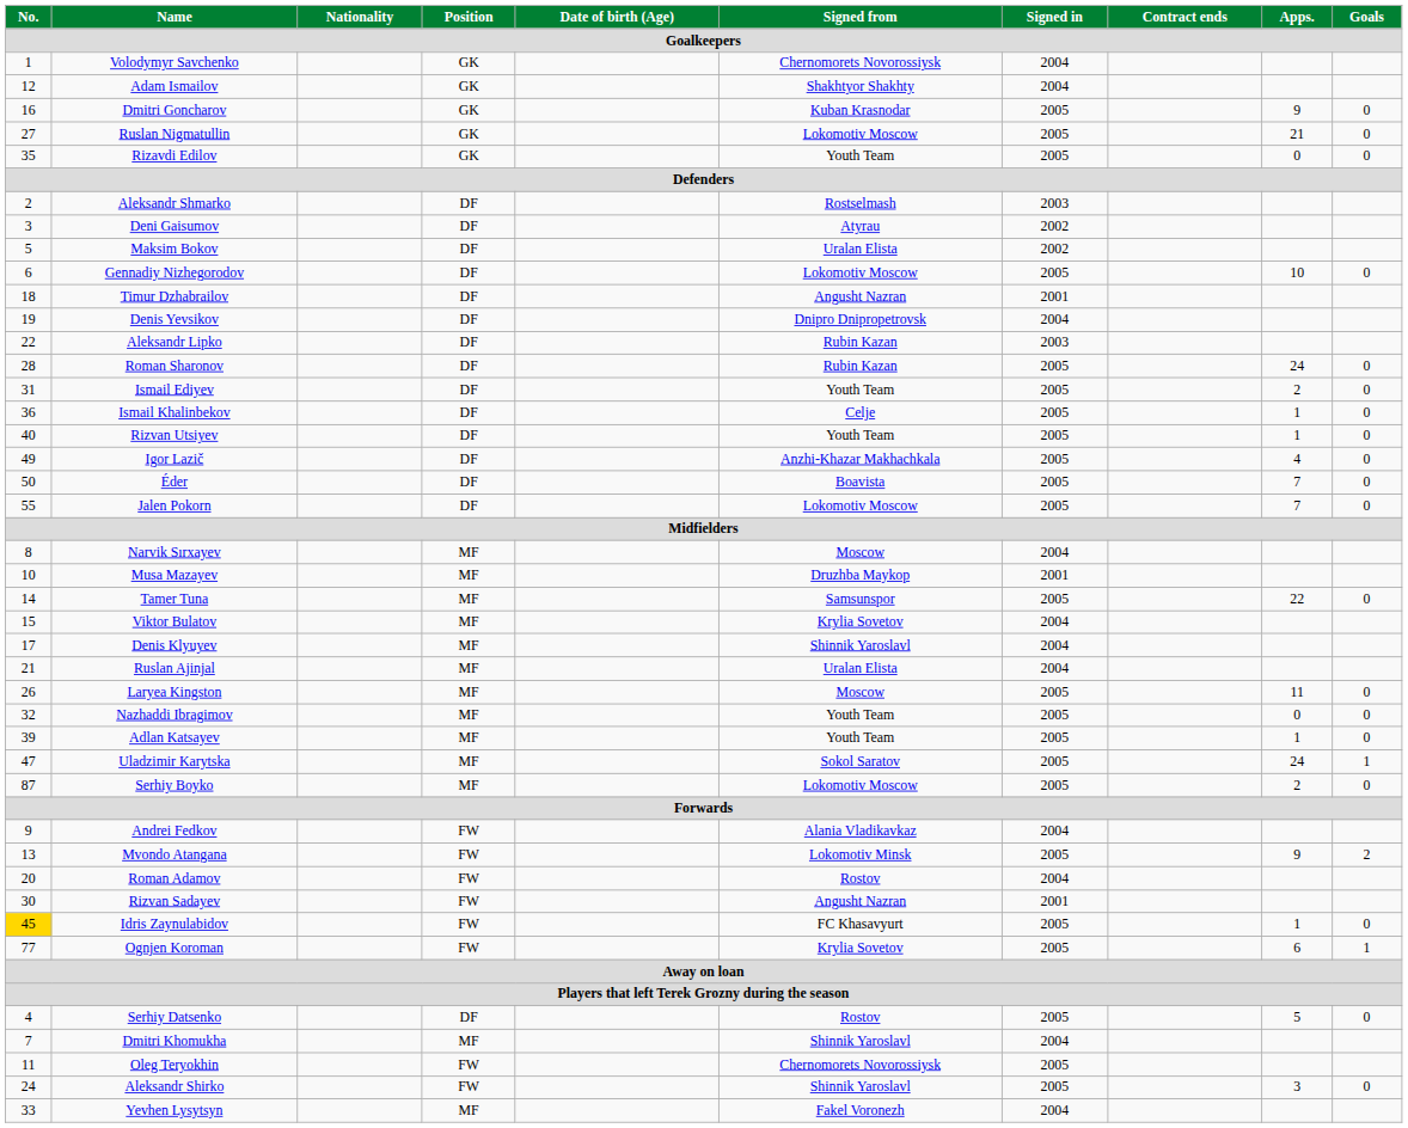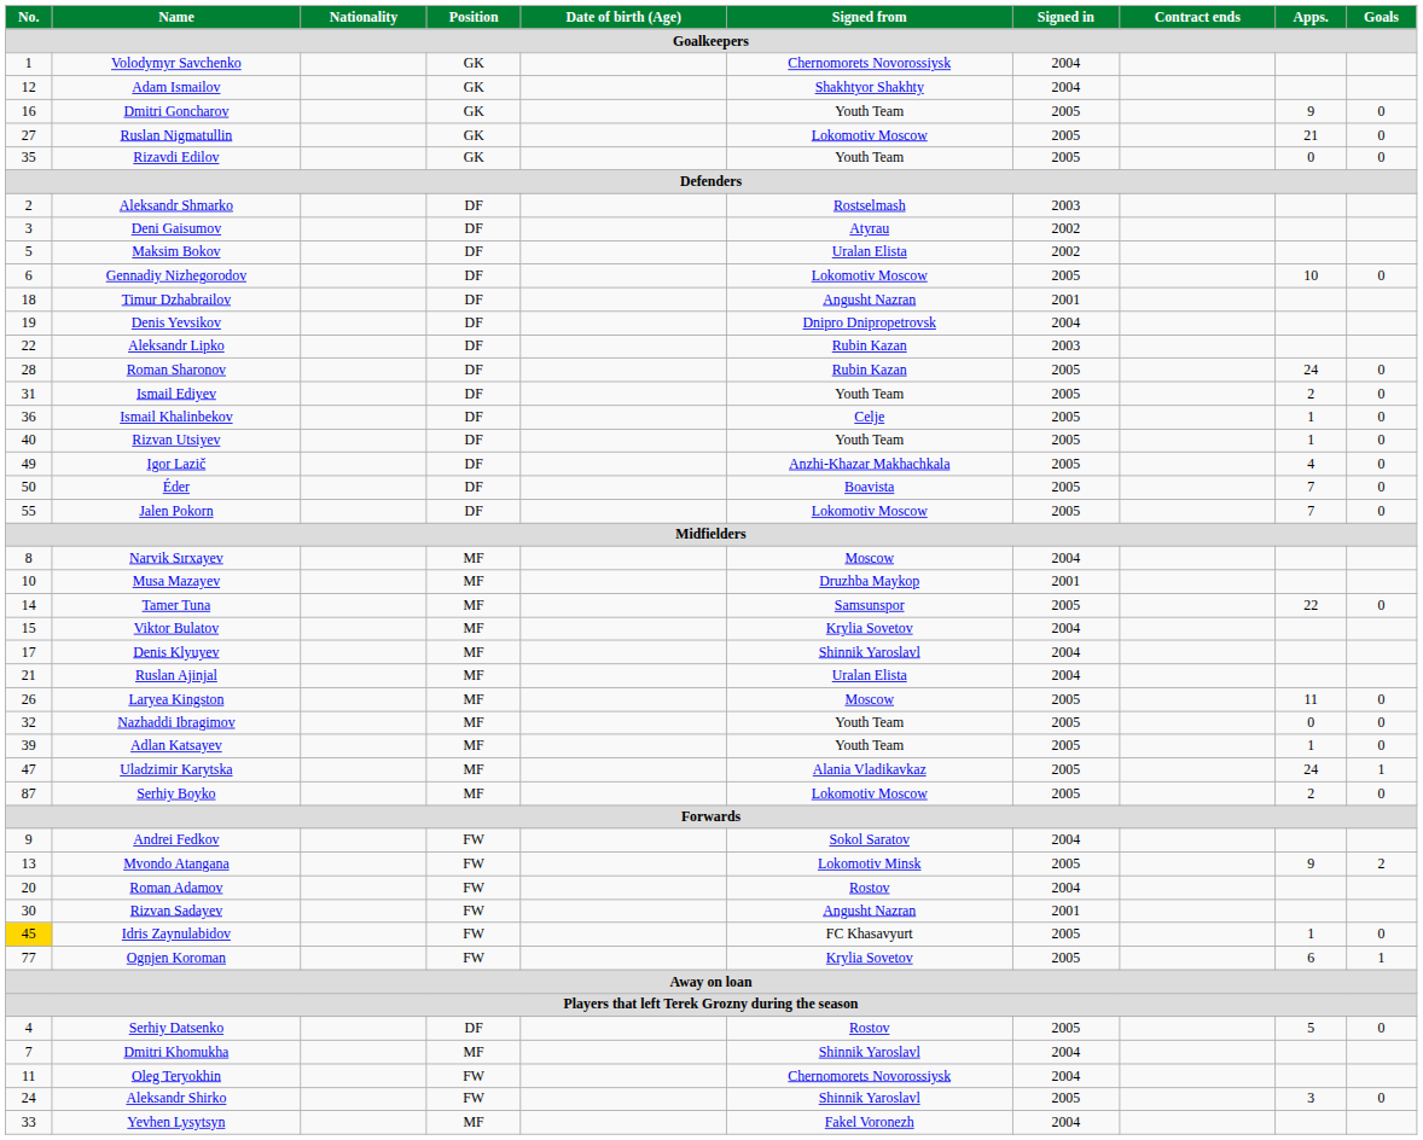 <table class="wikitable"  style="text-align:center; font-size:90%; width:90%;">
 <tr>
 <th style="background:#008033; color:white; text-align:center;">No.</th>
 <th style="background:#008033; color:white; text-align:center;">Name</th>
 <th style="background:#008033; color:white; text-align:center;">Nationality</th>
 <th style="background:#008033; color:white; text-align:center;">Position</th>
 <th style="background:#008033; color:white; text-align:center;">Date of birth (Age)</th>
 <th style="background:#008033; color:white; text-align:center;">Signed from</th>
 <th style="background:#008033; color:white; text-align:center;">Signed in</th>
 <th style="background:#008033; color:white; text-align:center;">Contract ends</th>
 <th style="background:#008033; color:white; text-align:center;">Apps.</th>
 <th style="background:#008033; color:white; text-align:center;">Goals</th>
 </tr>
 <tr>
 <th colspan="11"  style="background:#dcdcdc; text-align:center;">Goalkeepers</th>
 </tr>
 <tr>
 <td>1</td>
 <td><a href='#'>Volodymyr Savchenko</a></td>
 <td></td>
 <td>GK</td>
 <td></td>
 <td><a href='#'>Chernomorets Novorossiysk</a></td>
 <td>2004</td>
 <td></td>
 <td></td>
 <td></td>
 </tr>
 <tr>
 <td>12</td>
 <td><a href='#'>Adam Ismailov</a></td>
 <td></td>
 <td>GK</td>
 <td></td>
 <td><a href='#'>Shakhtyor Shakhty</a></td>
 <td>2004</td>
 <td></td>
 <td></td>
 <td></td>
 </tr>
 <tr>
 <td>16</td>
 <td><a href='#'>Dmitri Goncharov</a></td>
 <td></td>
 <td>GK</td>
 <td></td>
-<td><a href='#'>Kuban Krasnodar</a></td>
+<td>Youth Team</td>
 <td>2005</td>
 <td></td>
 <td>9</td>
 <td>0</td>
 </tr>
 <tr>
 <td>27</td>
 <td><a href='#'>Ruslan Nigmatullin</a></td>
 <td></td>
 <td>GK</td>
 <td></td>
 <td><a href='#'>Lokomotiv Moscow</a></td>
 <td>2005</td>
 <td></td>
 <td>21</td>
 <td>0</td>
 </tr>
 <tr>
 <td>35</td>
 <td><a href='#'>Rizavdi Edilov</a></td>
 <td></td>
 <td>GK</td>
 <td></td>
 <td>Youth Team</td>
 <td>2005</td>
 <td></td>
 <td>0</td>
 <td>0</td>
 </tr>
 <tr>
 <th colspan="11"  style="background:#dcdcdc; text-align:center;">Defenders</th>
 </tr>
 <tr>
 <td>2</td>
 <td><a href='#'>Aleksandr Shmarko</a></td>
 <td></td>
 <td>DF</td>
 <td></td>
 <td><a href='#'>Rostselmash</a></td>
 <td>2003</td>
 <td></td>
 <td></td>
 <td></td>
 </tr>
 <tr>
 <td>3</td>
 <td><a href='#'>Deni Gaisumov</a></td>
 <td></td>
 <td>DF</td>
 <td></td>
 <td><a href='#'>Atyrau</a></td>
 <td>2002</td>
 <td></td>
 <td></td>
 <td></td>
 </tr>
 <tr>
 <td>5</td>
 <td><a href='#'>Maksim Bokov</a></td>
 <td></td>
 <td>DF</td>
 <td></td>
 <td><a href='#'>Uralan Elista</a></td>
 <td>2002</td>
 <td></td>
 <td></td>
 <td></td>
 </tr>
 <tr>
 <td>6</td>
 <td><a href='#'>Gennadiy Nizhegorodov</a></td>
 <td></td>
 <td>DF</td>
 <td></td>
 <td><a href='#'>Lokomotiv Moscow</a></td>
 <td>2005</td>
 <td></td>
 <td>10</td>
 <td>0</td>
 </tr>
 <tr>
 <td>18</td>
 <td><a href='#'>Timur Dzhabrailov</a></td>
 <td></td>
 <td>DF</td>
 <td></td>
 <td><a href='#'>Angusht Nazran</a></td>
 <td>2001</td>
 <td></td>
 <td></td>
 <td></td>
 </tr>
 <tr>
 <td>19</td>
 <td><a href='#'>Denis Yevsikov</a></td>
 <td></td>
 <td>DF</td>
 <td></td>
 <td><a href='#'>Dnipro Dnipropetrovsk</a></td>
 <td>2004</td>
 <td></td>
 <td></td>
 <td></td>
 </tr>
 <tr>
 <td>22</td>
 <td><a href='#'>Aleksandr Lipko</a></td>
 <td></td>
 <td>DF</td>
 <td></td>
 <td><a href='#'>Rubin Kazan</a></td>
 <td>2003</td>
 <td></td>
 <td></td>
 <td></td>
 </tr>
 <tr>
 <td>28</td>
 <td><a href='#'>Roman Sharonov</a></td>
 <td></td>
 <td>DF</td>
 <td></td>
 <td><a href='#'>Rubin Kazan</a></td>
 <td>2005</td>
 <td></td>
 <td>24</td>
 <td>0</td>
 </tr>
 <tr>
 <td>31</td>
 <td><a href='#'>Ismail Ediyev</a></td>
 <td></td>
 <td>DF</td>
 <td></td>
 <td>Youth Team</td>
 <td>2005</td>
 <td></td>
 <td>2</td>
 <td>0</td>
 </tr>
 <tr>
 <td>36</td>
 <td><a href='#'>Ismail Khalinbekov</a></td>
 <td></td>
 <td>DF</td>
 <td></td>
 <td><a href='#'>Celje</a></td>
 <td>2005</td>
 <td></td>
 <td>1</td>
 <td>0</td>
 </tr>
 <tr>
 <td>40</td>
 <td><a href='#'>Rizvan Utsiyev</a></td>
 <td></td>
 <td>DF</td>
 <td></td>
 <td>Youth Team</td>
 <td>2005</td>
 <td></td>
 <td>1</td>
 <td>0</td>
 </tr>
 <tr>
 <td>49</td>
 <td><a href='#'>Igor Lazič</a></td>
 <td></td>
 <td>DF</td>
 <td></td>
 <td><a href='#'>Anzhi-Khazar Makhachkala</a></td>
 <td>2005</td>
 <td></td>
 <td>4</td>
 <td>0</td>
 </tr>
 <tr>
 <td>50</td>
 <td><a href='#'>Éder</a></td>
 <td></td>
 <td>DF</td>
 <td></td>
 <td><a href='#'>Boavista</a></td>
 <td>2005</td>
 <td></td>
 <td>7</td>
 <td>0</td>
 </tr>
 <tr>
 <td>55</td>
 <td><a href='#'>Jalen Pokorn</a></td>
 <td></td>
 <td>DF</td>
 <td></td>
 <td><a href='#'>Lokomotiv Moscow</a></td>
 <td>2005</td>
 <td></td>
 <td>7</td>
 <td>0</td>
 </tr>
 <tr>
 <th colspan="11"  style="background:#dcdcdc; text-align:center;">Midfielders</th>
 </tr>
 <tr>
 <td>8</td>
 <td><a href='#'>Narvik Sırxayev</a></td>
 <td></td>
 <td>MF</td>
 <td></td>
 <td><a href='#'>Moscow</a></td>
 <td>2004</td>
 <td></td>
 <td></td>
 <td></td>
 </tr>
 <tr>
 <td>10</td>
 <td><a href='#'>Musa Mazayev</a></td>
 <td></td>
 <td>MF</td>
 <td></td>
 <td><a href='#'>Druzhba Maykop</a></td>
 <td>2001</td>
 <td></td>
 <td></td>
 <td></td>
 </tr>
 <tr>
 <td>14</td>
 <td><a href='#'>Tamer Tuna</a></td>
 <td></td>
 <td>MF</td>
 <td></td>
 <td><a href='#'>Samsunspor</a></td>
 <td>2005</td>
 <td></td>
 <td>22</td>
 <td>0</td>
 </tr>
 <tr>
 <td>15</td>
 <td><a href='#'>Viktor Bulatov</a></td>
 <td></td>
 <td>MF</td>
 <td></td>
 <td><a href='#'>Krylia Sovetov</a></td>
 <td>2004</td>
 <td></td>
 <td></td>
 <td></td>
 </tr>
 <tr>
 <td>17</td>
 <td><a href='#'>Denis Klyuyev</a></td>
 <td></td>
 <td>MF</td>
 <td></td>
 <td><a href='#'>Shinnik Yaroslavl</a></td>
 <td>2004</td>
 <td></td>
 <td></td>
 <td></td>
 </tr>
 <tr>
 <td>21</td>
 <td><a href='#'>Ruslan Ajinjal</a></td>
 <td></td>
 <td>MF</td>
 <td></td>
 <td><a href='#'>Uralan Elista</a></td>
 <td>2004</td>
 <td></td>
 <td></td>
 <td></td>
 </tr>
 <tr>
 <td>26</td>
 <td><a href='#'>Laryea Kingston</a></td>
 <td></td>
 <td>MF</td>
 <td></td>
 <td><a href='#'>Moscow</a></td>
 <td>2005</td>
 <td></td>
 <td>11</td>
 <td>0</td>
 </tr>
 <tr>
 <td>32</td>
 <td><a href='#'>Nazhaddi Ibragimov</a></td>
 <td></td>
 <td>MF</td>
 <td></td>
 <td>Youth Team</td>
 <td>2005</td>
 <td></td>
 <td>0</td>
 <td>0</td>
 </tr>
 <tr>
 <td>39</td>
 <td><a href='#'>Adlan Katsayev</a></td>
 <td></td>
 <td>MF</td>
 <td></td>
 <td>Youth Team</td>
 <td>2005</td>
 <td></td>
 <td>1</td>
 <td>0</td>
 </tr>
 <tr>
 <td>47</td>
 <td><a href='#'>Uladzimir Karytska</a></td>
 <td></td>
 <td>MF</td>
 <td></td>
-<td><a href='#'>Sokol Saratov</a></td>
+<td><a href='#'>Alania Vladikavkaz</a></td>
 <td>2005</td>
 <td></td>
 <td>24</td>
 <td>1</td>
 </tr>
 <tr>
 <td>87</td>
 <td><a href='#'>Serhiy Boyko</a></td>
 <td></td>
 <td>MF</td>
 <td></td>
 <td><a href='#'>Lokomotiv Moscow</a></td>
 <td>2005</td>
 <td></td>
 <td>2</td>
 <td>0</td>
 </tr>
 <tr>
 <th colspan="11"  style="background:#dcdcdc; text-align:center;">Forwards</th>
 </tr>
 <tr>
 <td>9</td>
 <td><a href='#'>Andrei Fedkov</a></td>
 <td></td>
 <td>FW</td>
 <td></td>
-<td><a href='#'>Alania Vladikavkaz</a></td>
+<td><a href='#'>Sokol Saratov</a></td>
 <td>2004</td>
 <td></td>
 <td></td>
 <td></td>
 </tr>
 <tr>
 <td>13</td>
 <td><a href='#'>Mvondo Atangana</a></td>
 <td></td>
 <td>FW</td>
 <td></td>
 <td><a href='#'>Lokomotiv Minsk</a></td>
 <td>2005</td>
 <td></td>
 <td>9</td>
 <td>2</td>
 </tr>
 <tr>
 <td>20</td>
 <td><a href='#'>Roman Adamov</a></td>
 <td></td>
 <td>FW</td>
 <td></td>
 <td><a href='#'>Rostov</a></td>
 <td>2004</td>
 <td></td>
 <td></td>
 <td></td>
 </tr>
 <tr>
 <td>30</td>
 <td><a href='#'>Rizvan Sadayev</a></td>
 <td></td>
 <td>FW</td>
 <td></td>
 <td><a href='#'>Angusht Nazran</a></td>
 <td>2001</td>
 <td></td>
 <td></td>
 <td></td>
 </tr>
 <tr>
 <td style="background: gold;">45</td>
 <td><a href='#'>Idris Zaynulabidov</a></td>
 <td></td>
 <td>FW</td>
 <td></td>
 <td>FC Khasavyurt</td>
 <td>2005</td>
 <td></td>
 <td>1</td>
 <td>0</td>
 </tr>
 <tr>
 <td>77</td>
 <td><a href='#'>Ognjen Koroman</a></td>
 <td></td>
 <td>FW</td>
 <td></td>
 <td><a href='#'>Krylia Sovetov</a></td>
 <td>2005</td>
 <td></td>
 <td>6</td>
 <td>1</td>
 </tr>
 <tr>
 <th colspan="11"  style="background:#dcdcdc; text-align:center;">Away on loan</th>
 </tr>
 <tr>
 <th colspan="11"  style="background:#dcdcdc; text-align:center;">Players that left Terek Grozny during the season</th>
 </tr>
 <tr>
 <td>4</td>
 <td><a href='#'>Serhiy Datsenko</a></td>
 <td></td>
 <td>DF</td>
 <td></td>
 <td><a href='#'>Rostov</a></td>
 <td>2005</td>
 <td></td>
 <td>5</td>
 <td>0</td>
 </tr>
 <tr>
 <td>7</td>
 <td><a href='#'>Dmitri Khomukha</a></td>
 <td></td>
 <td>MF</td>
 <td></td>
 <td><a href='#'>Shinnik Yaroslavl</a></td>
 <td>2004</td>
 <td></td>
 <td></td>
 <td></td>
 </tr>
 <tr>
 <td>11</td>
 <td><a href='#'>Oleg Teryokhin</a></td>
 <td></td>
 <td>FW</td>
 <td></td>
 <td><a href='#'>Chernomorets Novorossiysk</a></td>
-<td>2005</td>
+<td>2004</td>
 <td></td>
 <td></td>
 <td></td>
 </tr>
 <tr>
 <td>24</td>
 <td><a href='#'>Aleksandr Shirko</a></td>
 <td></td>
 <td>FW</td>
 <td></td>
 <td><a href='#'>Shinnik Yaroslavl</a></td>
 <td>2005</td>
 <td></td>
 <td>3</td>
 <td>0</td>
 </tr>
 <tr>
 <td>33</td>
 <td><a href='#'>Yevhen Lysytsyn</a></td>
 <td></td>
 <td>MF</td>
 <td></td>
 <td><a href='#'>Fakel Voronezh</a></td>
 <td>2004</td>
 <td></td>
 <td></td>
 <td></td>
 </tr>
 </table>
